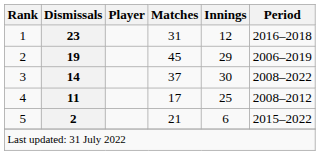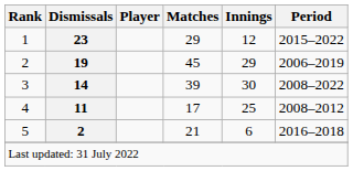 <table class="wikitable plainrowheaders sortable">
 <tr>
 <th scope=col>Rank</th>
 <th scope=col>Dismissals</th>
 <th scope=col>Player</th>
 <th scope=col>Matches</th>
 <th scope=col>Innings</th>
 <th scope=col>Period</th>
 </tr>
 <tr>
 <td align=center>1</td>
 <th scope=row style=text-align:center;>23</th>
 <td></td>
-<td align=center>31</td>
+<td align=center>29</td>
 <td align=center>12</td>
-<td>2016–2018</td>
+<td>2015–2022</td>
 </tr>
 <tr>
 <td align=center>2</td>
 <th scope=row style=text-align:center;>19</th>
 <td></td>
 <td align=center>45</td>
 <td align=center>29</td>
 <td>2006–2019</td>
 </tr>
 <tr>
 <td align=center>3</td>
 <th scope=row style=text-align:center;>14</th>
 <td></td>
-<td align=center>37</td>
+<td align=center>39</td>
 <td align=center>30</td>
 <td>2008–2022</td>
 </tr>
 <tr>
 <td align=center>4</td>
 <th scope=row style=text-align:center;>11</th>
 <td></td>
 <td align=center>17</td>
 <td align=center>25</td>
 <td>2008–2012</td>
 </tr>
 <tr>
 <td align=center>5</td>
 <th scope=row style=text-align:center;>2</th>
 <td></td>
 <td align=center>21</td>
 <td align=center>6</td>
-<td>2015–2022</td>
+<td>2016–2018</td>
 </tr>
 <tr>
 </tr>
 <tr class=sortbottom>
 <td colspan=6><small>Last updated: 31 July 2022</small></td>
 </tr>
 </table>
